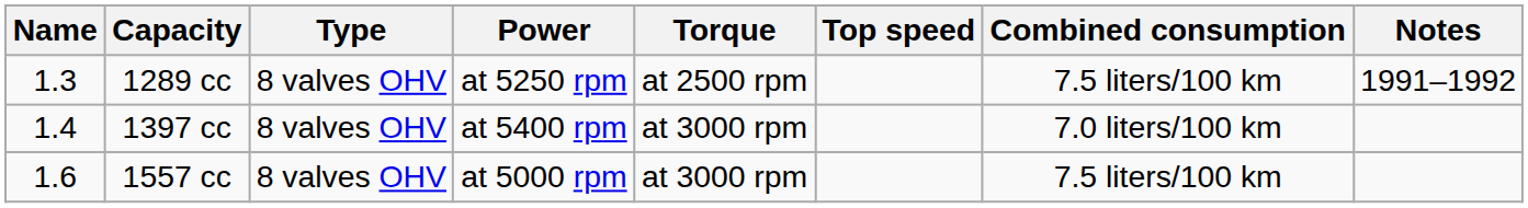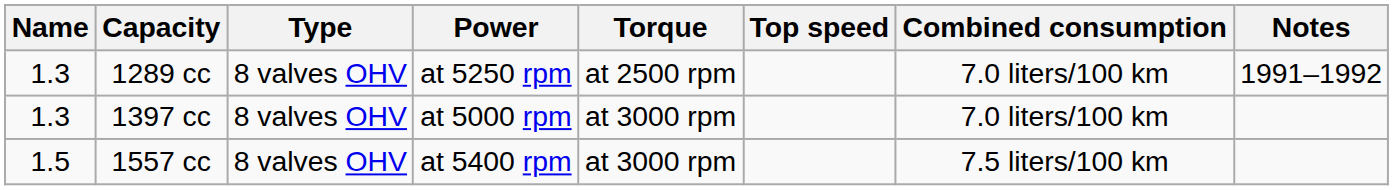 <table class="wikitable" style="text-align:center; font-size:90%;">
 <tr style="text-align:center; background:#dcdcdc; vertical-align:middle;">
 <th>Name</th>
 <th>Capacity</th>
 <th>Type</th>
 <th>Power</th>
 <th>Torque</th>
 <th>Top speed</th>
 <th>Combined consumption</th>
 <th>Notes</th>
 </tr>
 <tr>
 <td>1.3</td>
 <td>1289 cc</td>
 <td>8 valves <a href='#'>OHV</a></td>
 <td> at 5250 <a href='#'>rpm</a></td>
 <td> at 2500 rpm</td>
 <td></td>
-<td>7.5 liters/100 km</td>
+<td>7.0 liters/100 km</td>
 <td>1991–1992</td>
 </tr>
 <tr>
-<td>1.4</td>
+<td>1.3</td>
 <td>1397 cc</td>
 <td>8 valves <a href='#'>OHV</a></td>
-<td> at 5400 <a href='#'>rpm</a></td>
+<td> at 5000 <a href='#'>rpm</a></td>
 <td> at 3000 rpm</td>
 <td></td>
 <td>7.0 liters/100 km</td>
 <td></td>
 </tr>
 <tr>
-<td>1.6</td>
+<td>1.5</td>
 <td>1557 cc</td>
 <td>8 valves <a href='#'>OHV</a></td>
-<td> at 5000 <a href='#'>rpm</a></td>
+<td> at 5400 <a href='#'>rpm</a></td>
 <td> at 3000 rpm</td>
 <td></td>
 <td>7.5 liters/100 km</td>
 <td></td>
 </tr>
 </table>
